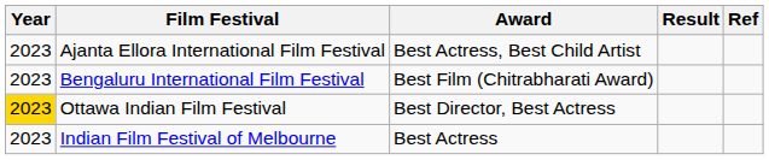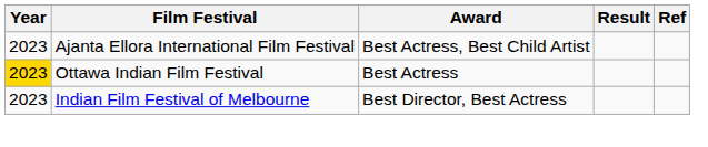 <table class="wikitable">
 <tr>
 <th>Year</th>
 <th>Film Festival</th>
 <th>Award</th>
 <th>Result</th>
 <th>Ref</th>
 </tr>
 <tr>
 <td style="text-align:left;">2023</td>
 <td style="text-align:left;">Ajanta Ellora International Film Festival</td>
 <td style="text-align:left;">Best Actress, Best Child Artist</td>
 <td></td>
 <td></td>
 </tr>
 <tr>
-<td>2023</td>
-<td><a href='#'>Bengaluru International Film Festival</a></td>
-<td>Best Film (Chitrabharati Award)</td>
-<td></td>
-<td></td>
-</tr>
-<tr>
 <td style="background: gold;">2023</td>
 <td>Ottawa Indian Film Festival</td>
-<td>Best Director, Best Actress</td>
+<td>Best Actress</td>
 <td></td>
 <td></td>
 </tr>
 <tr>
 <td>2023</td>
 <td><a href='#'>Indian Film Festival of Melbourne</a></td>
-<td>Best Actress</td>
+<td>Best Director, Best Actress</td>
 <td></td>
 <td></td>
 </tr>
 </table>
